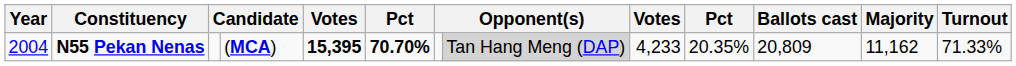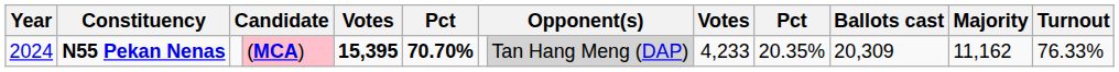 <table class="wikitable" style="margin:0.5em ; font-size:95%">
 <tr>
 <th>Year</th>
 <th>Constituency</th>
 <th colspan=2>Candidate</th>
 <th>Votes</th>
 <th>Pct</th>
 <th colspan=2>Opponent(s)</th>
 <th>Votes</th>
 <th>Pct</th>
 <th>Ballots cast</th>
 <th>Majority</th>
 <th>Turnout</th>
 </tr>
 <tr>
-<td><a href='#'>2004</a></td>
+<td><a href='#'>2024</a></td>
 <td><strong>N55 <a href='#'>Pekan Nenas</a></strong></td>
 <td></td>
-<td> (<strong><a href='#'>MCA</a></strong>)</td>
+<td style="background: pink;"> (<strong><a href='#'>MCA</a></strong>)</td>
 <td align="right"><strong>15,395</strong></td>
 <td><strong>70.70%</strong></td>
 <td></td>
 <td style="background: lightgrey;">Tan Hang Meng (<a href='#'>DAP</a>)</td>
 <td align="right">4,233</td>
 <td>20.35%</td>
-<td>20,809</td>
+<td>20,309</td>
 <td>11,162</td>
-<td>71.33%</td>
+<td>76.33%</td>
 </tr>
 </table>
